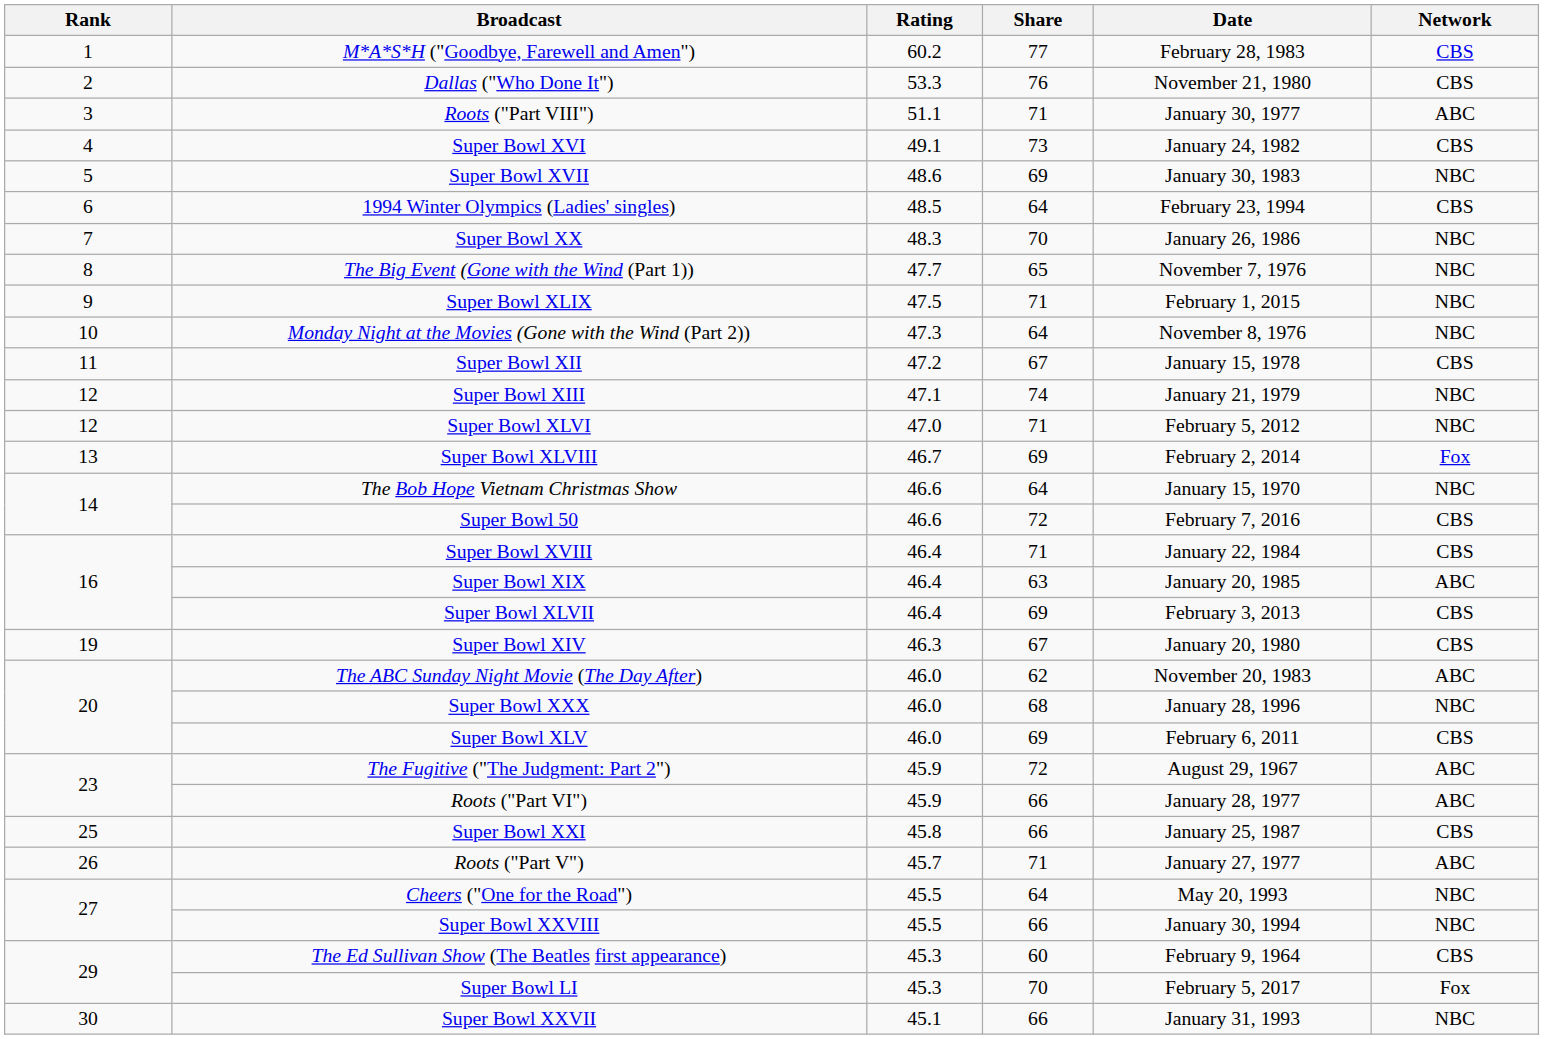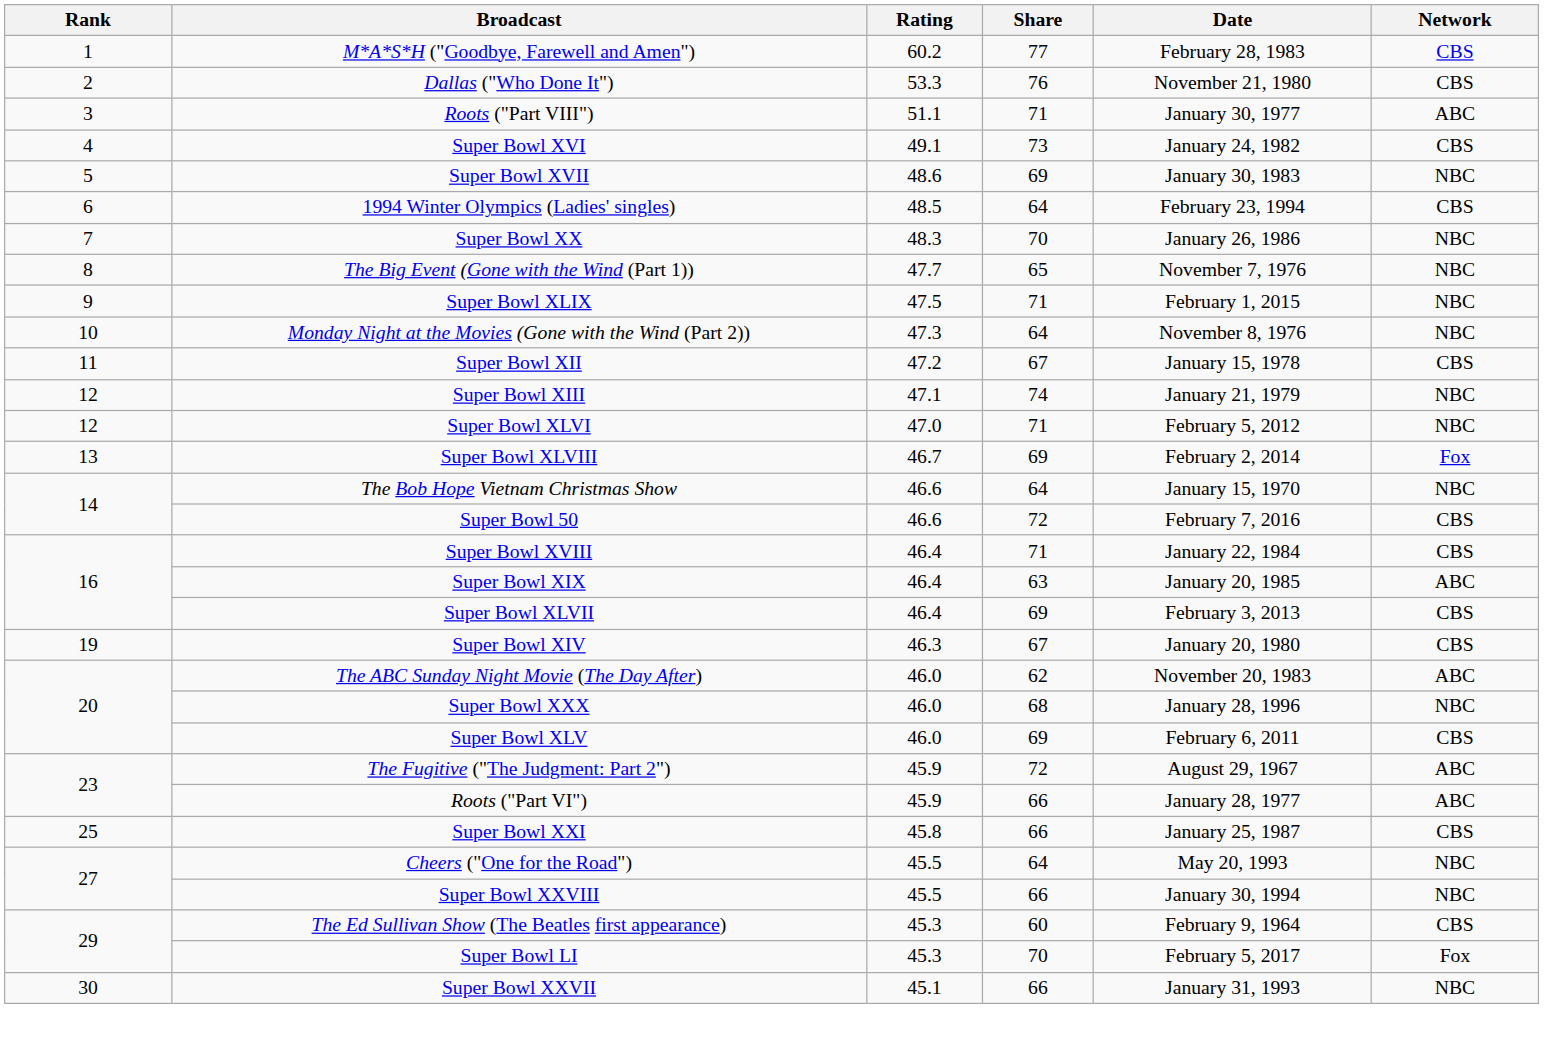 <table class="wikitable sortable" style="text-align:center;">
 <tr>
 <th style="width:6%;">Rank</th>
 <th style="width:25%;">Broadcast</th>
 <th style="width:4%;">Rating</th>
 <th style="width:4%;">Share</th>
 <th style="width:10%;">Date</th>
 <th style="width:6%;">Network</th>
 </tr>
 <tr>
 <td>1</td>
 <td><em><a href='#'>M*A*S*H</a></em> ("<a href='#'>Goodbye, Farewell and Amen</a>")</td>
 <td>60.2</td>
 <td>77</td>
 <td>February 28, 1983</td>
 <td><a href='#'>CBS</a></td>
 </tr>
 <tr>
 <td>2</td>
 <td><em><a href='#'>Dallas</a></em> ("<a href='#'>Who Done It</a>")</td>
 <td>53.3</td>
 <td>76</td>
 <td>November 21, 1980</td>
 <td>CBS</td>
 </tr>
 <tr>
 <td>3</td>
 <td><em><a href='#'>Roots</a></em> ("Part VIII")</td>
 <td>51.1</td>
 <td>71</td>
 <td>January 30, 1977</td>
 <td>ABC</td>
 </tr>
 <tr>
 <td>4</td>
 <td><a href='#'>Super Bowl XVI</a></td>
 <td>49.1</td>
 <td>73</td>
 <td>January 24, 1982</td>
 <td>CBS</td>
 </tr>
 <tr>
 <td>5</td>
 <td><a href='#'>Super Bowl XVII</a></td>
 <td>48.6</td>
 <td>69</td>
 <td>January 30, 1983</td>
 <td>NBC</td>
 </tr>
 <tr>
 <td>6</td>
 <td><a href='#'>1994 Winter Olympics</a> (<a href='#'>Ladies' singles</a>)</td>
 <td>48.5</td>
 <td>64</td>
 <td>February 23, 1994</td>
 <td>CBS</td>
 </tr>
 <tr>
 <td>7</td>
 <td><a href='#'>Super Bowl XX</a></td>
 <td>48.3</td>
 <td>70</td>
 <td>January 26, 1986</td>
 <td>NBC</td>
 </tr>
 <tr>
 <td>8</td>
 <td><em><a href='#'>The Big Event</a></em> <em>(<a href='#'>Gone with the Wind</a></em> (Part 1))</td>
 <td>47.7</td>
 <td>65</td>
 <td>November 7, 1976</td>
 <td>NBC</td>
 </tr>
 <tr>
 <td>9</td>
 <td><a href='#'>Super Bowl XLIX</a></td>
 <td>47.5</td>
 <td>71</td>
 <td>February 1, 2015</td>
 <td>NBC</td>
 </tr>
 <tr>
 <td>10</td>
 <td><em><a href='#'>Monday Night at the Movies</a></em> <em>(Gone with the Wind</em> (Part 2))</td>
 <td>47.3</td>
 <td>64</td>
 <td>November 8, 1976</td>
 <td>NBC</td>
 </tr>
 <tr>
 <td>11</td>
 <td><a href='#'>Super Bowl XII</a></td>
 <td>47.2</td>
 <td>67</td>
 <td>January 15, 1978</td>
 <td>CBS</td>
 </tr>
 <tr>
 <td>12</td>
 <td><a href='#'>Super Bowl XIII</a></td>
 <td>47.1</td>
 <td>74</td>
 <td>January 21, 1979</td>
 <td>NBC</td>
 </tr>
 <tr>
 <td>12</td>
 <td><a href='#'>Super Bowl XLVI</a></td>
 <td>47.0</td>
 <td>71</td>
 <td>February 5, 2012</td>
 <td>NBC</td>
 </tr>
 <tr>
 <td>13</td>
 <td><a href='#'>Super Bowl XLVIII</a></td>
 <td>46.7</td>
 <td>69</td>
 <td>February 2, 2014</td>
 <td><a href='#'>Fox</a></td>
 </tr>
 <tr>
 <td rowspan="2">14</td>
 <td><em>The <a href='#'>Bob Hope</a> Vietnam Christmas Show</em></td>
 <td>46.6</td>
 <td>64</td>
 <td>January 15, 1970</td>
 <td>NBC</td>
 </tr>
 <tr>
 <td><a href='#'>Super Bowl 50</a></td>
 <td>46.6</td>
 <td>72</td>
 <td>February 7, 2016</td>
 <td>CBS</td>
 </tr>
 <tr>
 <td rowspan="3">16</td>
 <td><a href='#'>Super Bowl XVIII</a></td>
 <td>46.4</td>
 <td>71</td>
 <td>January 22, 1984</td>
 <td>CBS</td>
 </tr>
 <tr>
 <td><a href='#'>Super Bowl XIX</a></td>
 <td>46.4</td>
 <td>63</td>
 <td>January 20, 1985</td>
 <td>ABC</td>
 </tr>
 <tr>
 <td><a href='#'>Super Bowl XLVII</a></td>
 <td>46.4</td>
 <td>69</td>
 <td>February 3, 2013</td>
 <td>CBS</td>
 </tr>
 <tr>
 <td>19</td>
 <td><a href='#'>Super Bowl XIV</a></td>
 <td>46.3</td>
 <td>67</td>
 <td>January 20, 1980</td>
 <td>CBS</td>
 </tr>
 <tr>
 <td rowspan="3">20</td>
 <td><em><a href='#'>The ABC Sunday Night Movie</a></em> (<em><a href='#'>The Day After</a></em>)</td>
 <td>46.0</td>
 <td>62</td>
 <td>November 20, 1983</td>
 <td>ABC</td>
 </tr>
 <tr>
 <td><a href='#'>Super Bowl XXX</a></td>
 <td>46.0</td>
 <td>68</td>
 <td>January 28, 1996</td>
 <td>NBC</td>
 </tr>
 <tr>
 <td><a href='#'>Super Bowl XLV</a></td>
 <td>46.0</td>
 <td>69</td>
 <td>February 6, 2011</td>
 <td>CBS</td>
 </tr>
 <tr>
 <td rowspan="2">23</td>
 <td><em><a href='#'>The Fugitive</a></em> ("<a href='#'>The Judgment: Part 2</a>")</td>
 <td>45.9</td>
 <td>72</td>
 <td>August 29, 1967</td>
 <td>ABC</td>
 </tr>
 <tr>
 <td><em>Roots</em> ("Part VI")</td>
 <td>45.9</td>
 <td>66</td>
 <td>January 28, 1977</td>
 <td>ABC</td>
 </tr>
 <tr>
 <td>25</td>
 <td><a href='#'>Super Bowl XXI</a></td>
 <td>45.8</td>
 <td>66</td>
 <td>January 25, 1987</td>
 <td>CBS</td>
 </tr>
 <tr>
-<td>26</td>
-<td><em>Roots</em> ("Part V")</td>
-<td>45.7</td>
-<td>71</td>
-<td>January 27, 1977</td>
-<td>ABC</td>
-</tr>
-<tr>
 <td rowspan="2">27</td>
 <td><em><a href='#'>Cheers</a></em> ("<a href='#'>One for the Road</a>")</td>
 <td>45.5</td>
 <td>64</td>
 <td>May 20, 1993</td>
 <td>NBC</td>
 </tr>
 <tr>
 <td><a href='#'>Super Bowl XXVIII</a></td>
 <td>45.5</td>
 <td>66</td>
 <td>January 30, 1994</td>
 <td>NBC</td>
 </tr>
 <tr>
 <td rowspan="2">29</td>
 <td><em><a href='#'>The Ed Sullivan Show</a></em> (<a href='#'>The Beatles</a> <a href='#'>first appearance</a>)</td>
 <td>45.3</td>
 <td>60</td>
 <td>February 9, 1964</td>
 <td>CBS</td>
 </tr>
 <tr>
 <td><a href='#'>Super Bowl LI</a></td>
 <td>45.3</td>
 <td>70</td>
 <td>February 5, 2017</td>
 <td>Fox</td>
 </tr>
 <tr>
 <td>30</td>
 <td><a href='#'>Super Bowl XXVII</a></td>
 <td>45.1</td>
 <td>66</td>
 <td>January 31, 1993</td>
 <td>NBC</td>
 </tr>
 </table>
